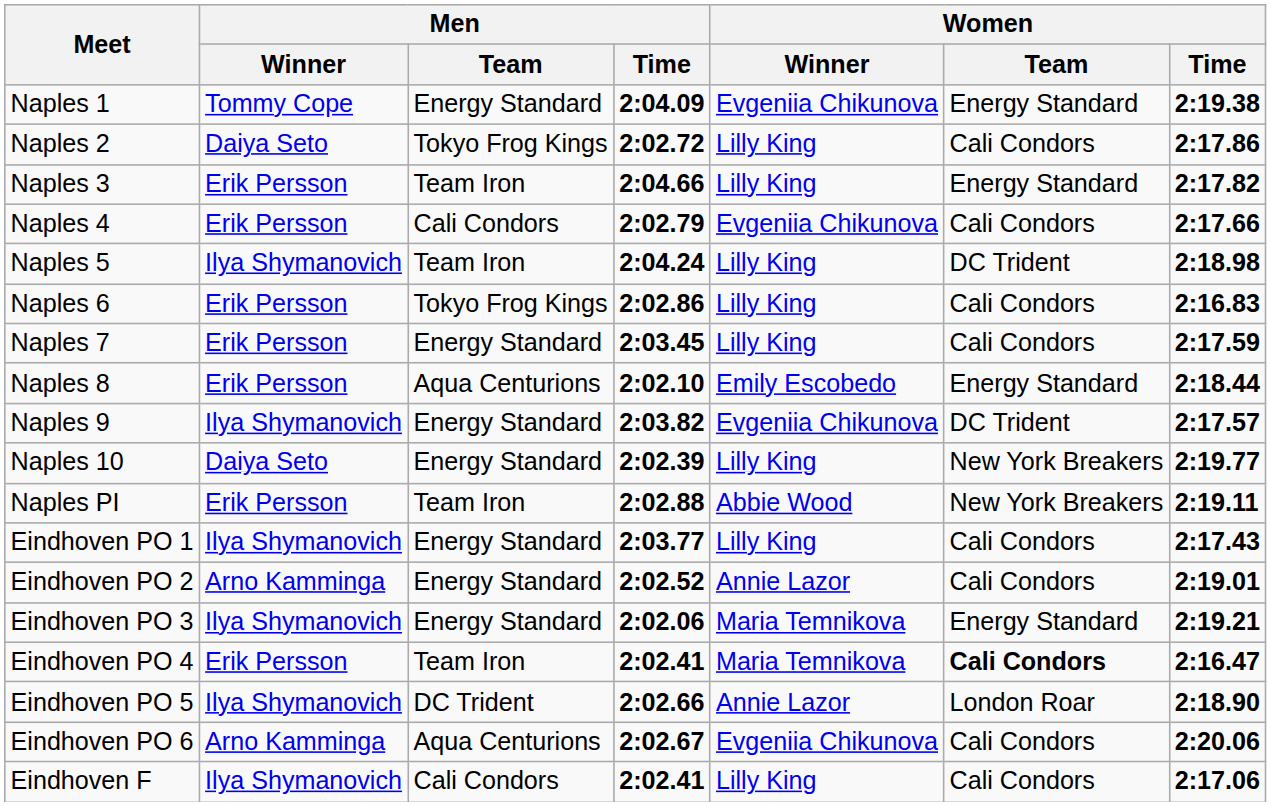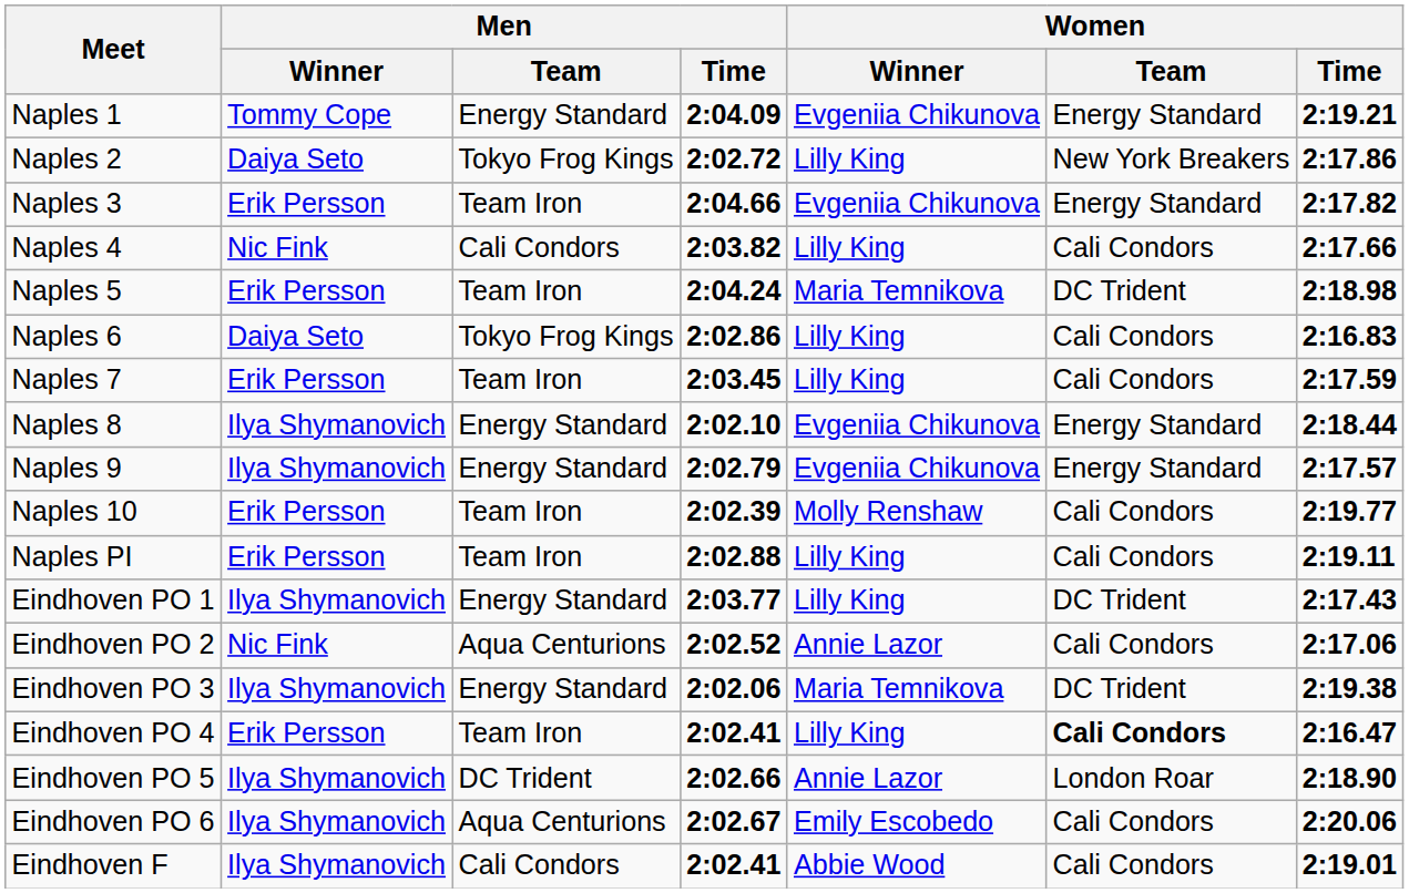 <table class="wikitable">
 <tr>
 <th rowspan="2">Meet</th>
 <th colspan="3">Men</th>
 <th colspan="3">Women</th>
 </tr>
 <tr>
 <th>Winner</th>
 <th>Team</th>
 <th>Time</th>
 <th>Winner</th>
 <th>Team</th>
 <th>Time</th>
 </tr>
 <tr>
 <td>Naples 1</td>
 <td> <a href='#'>Tommy Cope</a></td>
 <td> Energy Standard</td>
 <td><strong>2:04.09 </strong></td>
 <td> <a href='#'>Evgeniia Chikunova</a></td>
 <td> Energy Standard</td>
-<td><strong> 2:19.38 </strong></td>
+<td><strong> 2:19.21 </strong></td>
 </tr>
 <tr>
 <td>Naples 2</td>
 <td> <a href='#'>Daiya Seto</a></td>
 <td> Tokyo Frog Kings</td>
 <td><strong>2:02.72 </strong></td>
 <td> <a href='#'>Lilly King</a></td>
-<td> Cali Condors</td>
+<td> New York Breakers</td>
 <td><strong> 2:17.86 </strong></td>
 </tr>
 <tr>
 <td>Naples 3</td>
 <td> <a href='#'>Erik Persson</a></td>
 <td> Team Iron</td>
 <td><strong>2:04.66 </strong></td>
-<td> <a href='#'>Lilly King</a></td>
+<td> <a href='#'>Evgeniia Chikunova</a></td>
 <td> Energy Standard</td>
 <td><strong> 2:17.82 </strong></td>
 </tr>
 <tr>
 <td>Naples 4</td>
-<td> <a href='#'>Erik Persson</a></td>
+<td> <a href='#'>Nic Fink</a></td>
 <td> Cali Condors</td>
-<td><strong>2:02.79 </strong></td>
-<td> <a href='#'>Evgeniia Chikunova</a></td>
+<td><strong>2:03.82 </strong></td>
+<td> <a href='#'>Lilly King</a></td>
 <td> Cali Condors</td>
 <td><strong> 2:17.66 </strong></td>
 </tr>
 <tr>
 <td>Naples 5</td>
-<td> <a href='#'>Ilya Shymanovich</a></td>
+<td> <a href='#'>Erik Persson</a></td>
 <td> Team Iron</td>
 <td><strong>2:04.24 </strong></td>
-<td> <a href='#'>Lilly King</a></td>
+<td> <a href='#'>Maria Temnikova</a></td>
 <td> DC Trident</td>
 <td><strong> 2:18.98 </strong></td>
 </tr>
 <tr>
 <td>Naples 6</td>
-<td> <a href='#'>Erik Persson</a></td>
+<td> <a href='#'>Daiya Seto</a></td>
 <td> Tokyo Frog Kings</td>
 <td><strong>2:02.86 </strong></td>
 <td> <a href='#'>Lilly King</a></td>
 <td> Cali Condors</td>
 <td><strong> 2:16.83 </strong></td>
 </tr>
 <tr>
 <td>Naples 7</td>
 <td> <a href='#'>Erik Persson</a></td>
-<td> Energy Standard</td>
+<td> Team Iron</td>
 <td><strong>2:03.45 </strong></td>
 <td> <a href='#'>Lilly King</a></td>
 <td> Cali Condors</td>
 <td><strong> 2:17.59 </strong></td>
 </tr>
 <tr>
 <td>Naples 8</td>
-<td> <a href='#'>Erik Persson</a></td>
-<td> Aqua Centurions</td>
+<td> <a href='#'>Ilya Shymanovich</a></td>
+<td> Energy Standard</td>
 <td><strong>2:02.10 </strong></td>
-<td> <a href='#'>Emily Escobedo</a></td>
+<td> <a href='#'>Evgeniia Chikunova</a></td>
 <td> Energy Standard</td>
 <td><strong> 2:18.44 </strong></td>
 </tr>
 <tr>
 <td>Naples 9</td>
 <td> <a href='#'>Ilya Shymanovich</a></td>
 <td> Energy Standard</td>
-<td><strong>2:03.82 </strong></td>
+<td><strong>2:02.79 </strong></td>
 <td> <a href='#'>Evgeniia Chikunova</a></td>
-<td> DC Trident</td>
+<td> Energy Standard</td>
 <td><strong> 2:17.57 </strong></td>
 </tr>
 <tr>
 <td>Naples 10</td>
-<td> <a href='#'>Daiya Seto</a></td>
-<td> Energy Standard</td>
+<td> <a href='#'>Erik Persson</a></td>
+<td> Team Iron</td>
 <td><strong>2:02.39 </strong></td>
-<td> <a href='#'>Lilly King</a></td>
-<td> New York Breakers</td>
+<td> <a href='#'>Molly Renshaw</a></td>
+<td> Cali Condors</td>
 <td><strong> 2:19.77 </strong></td>
 </tr>
 <tr>
 <td>Naples PI</td>
 <td> <a href='#'>Erik Persson</a></td>
 <td> Team Iron</td>
 <td><strong>2:02.88 </strong></td>
-<td> <a href='#'>Abbie Wood</a></td>
-<td> New York Breakers</td>
+<td> <a href='#'>Lilly King</a></td>
+<td> Cali Condors</td>
 <td><strong> 2:19.11 </strong></td>
 </tr>
 <tr>
 <td>Eindhoven PO 1</td>
 <td> <a href='#'>Ilya Shymanovich</a></td>
 <td> Energy Standard</td>
 <td><strong>2:03.77 </strong></td>
 <td> <a href='#'>Lilly King</a></td>
-<td> Cali Condors</td>
+<td> DC Trident</td>
 <td><strong> 2:17.43 </strong></td>
 </tr>
 <tr>
 <td>Eindhoven PO 2</td>
-<td> <a href='#'>Arno Kamminga</a></td>
-<td> Energy Standard</td>
+<td> <a href='#'>Nic Fink</a></td>
+<td> Aqua Centurions</td>
 <td><strong>2:02.52 </strong></td>
 <td> <a href='#'>Annie Lazor</a></td>
 <td> Cali Condors</td>
-<td><strong> 2:19.01 </strong></td>
+<td><strong> 2:17.06 </strong></td>
 </tr>
 <tr>
 <td>Eindhoven PO 3</td>
 <td> <a href='#'>Ilya Shymanovich</a></td>
 <td> Energy Standard</td>
 <td><strong>2:02.06 </strong></td>
 <td> <a href='#'>Maria Temnikova</a></td>
-<td> Energy Standard</td>
-<td><strong> 2:19.21 </strong></td>
+<td> DC Trident</td>
+<td><strong> 2:19.38 </strong></td>
 </tr>
 <tr>
 <td>Eindhoven PO 4</td>
 <td> <a href='#'>Erik Persson</a></td>
 <td> Team Iron</td>
 <td><strong>2:02.41 </strong></td>
-<td> <a href='#'>Maria Temnikova</a></td>
+<td> <a href='#'>Lilly King</a></td>
 <td><strong> Cali Condors</strong></td>
 <td><strong> 2:16.47 </strong></td>
 </tr>
 <tr>
 <td>Eindhoven PO 5</td>
 <td> <a href='#'>Ilya Shymanovich</a></td>
 <td> DC Trident</td>
 <td><strong>2:02.66 </strong></td>
 <td> <a href='#'>Annie Lazor</a></td>
 <td> London Roar</td>
 <td><strong> 2:18.90 </strong></td>
 </tr>
 <tr>
 <td>Eindhoven PO 6</td>
-<td> <a href='#'>Arno Kamminga</a></td>
+<td> <a href='#'>Ilya Shymanovich</a></td>
 <td> Aqua Centurions</td>
 <td><strong>2:02.67 </strong></td>
-<td> <a href='#'>Evgeniia Chikunova</a></td>
+<td> <a href='#'>Emily Escobedo</a></td>
 <td> Cali Condors</td>
 <td><strong> 2:20.06 </strong></td>
 </tr>
 <tr>
 <td>Eindhoven F</td>
 <td> <a href='#'>Ilya Shymanovich</a></td>
 <td> Cali Condors</td>
 <td><strong>2:02.41 </strong></td>
-<td> <a href='#'>Lilly King</a></td>
+<td> <a href='#'>Abbie Wood</a></td>
 <td> Cali Condors</td>
-<td><strong> 2:17.06 </strong></td>
+<td><strong> 2:19.01 </strong></td>
 </tr>
 </table>
